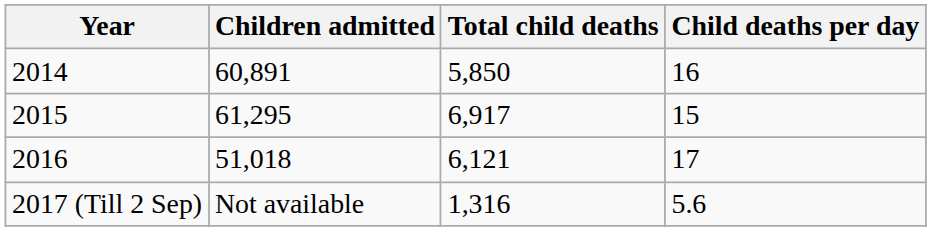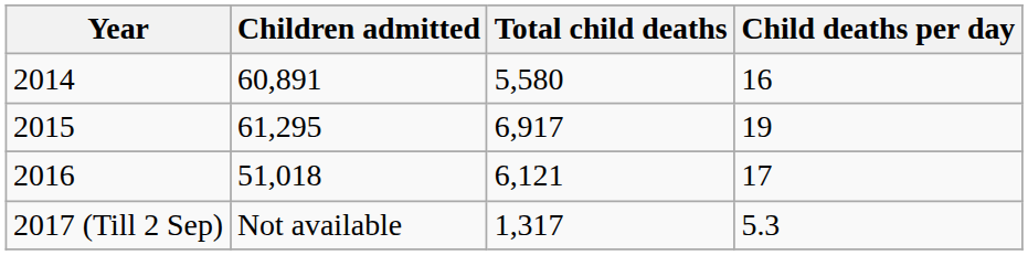 <table class="wikitable sortable" style="margin-left: auto; margin-right: auto; border: none;">
 <tr>
 <th>Year</th>
 <th>Children admitted</th>
 <th>Total child deaths</th>
 <th>Child deaths per day</th>
 </tr>
 <tr>
 <td>2014</td>
 <td>60,891</td>
-<td>5,850</td>
+<td>5,580</td>
 <td>16</td>
 </tr>
 <tr>
 <td>2015</td>
 <td>61,295</td>
 <td>6,917</td>
-<td>15</td>
+<td>19</td>
 </tr>
 <tr>
 <td>2016</td>
 <td>51,018</td>
 <td>6,121</td>
 <td>17</td>
 </tr>
 <tr>
 <td>2017 (Till 2 Sep)</td>
 <td>Not available</td>
-<td>1,316</td>
-<td>5.6</td>
+<td>1,317</td>
+<td>5.3</td>
 </tr>
 </table>
